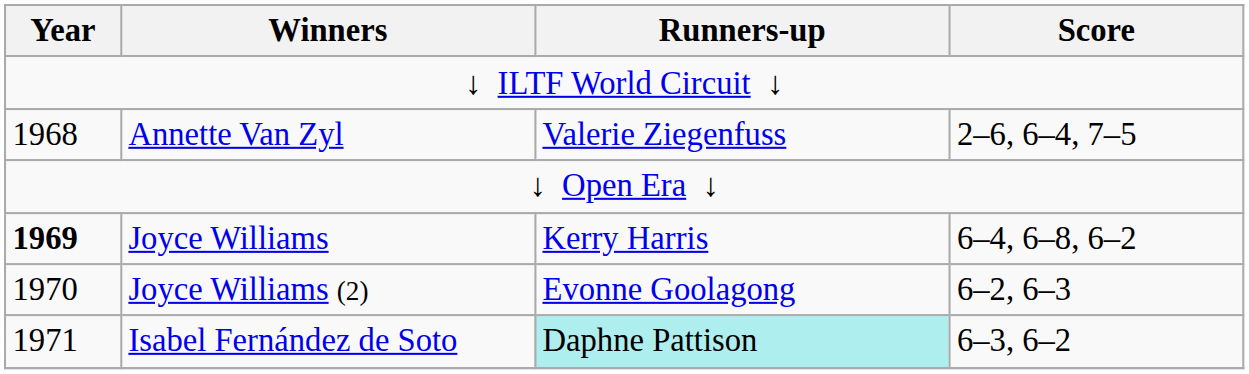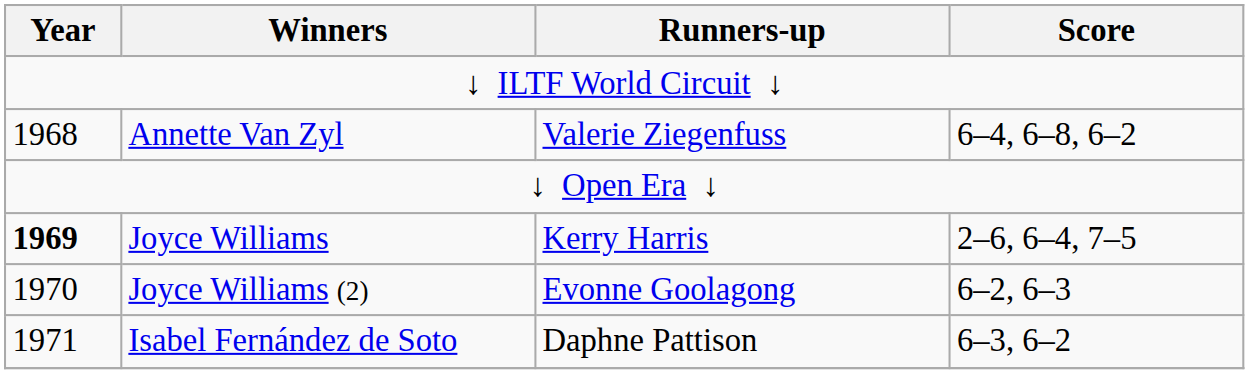 <table class="wikitable">
 <tr>
 <th style="width:50px">Year</th>
 <th style="width:200px">Winners</th>
 <th style="width:200px">Runners-up</th>
 <th style="width:140px" class="unsortable">Score</th>
 </tr>
 <tr>
 <td colspan=4 align=center>↓  <a href='#'>ILTF World Circuit</a>  ↓</td>
 </tr>
 <tr>
 <td>1968</td>
 <td> <a href='#'>Annette Van Zyl</a></td>
 <td> <a href='#'>Valerie Ziegenfuss</a></td>
-<td>2–6, 6–4, 7–5</td>
+<td>6–4, 6–8, 6–2</td>
 </tr>
 <tr>
 <td colspan=4 align=center>↓  <a href='#'>Open Era</a>  ↓</td>
 </tr>
 <tr>
 <td><strong>1969</strong></td>
 <td> <a href='#'>Joyce Williams</a></td>
 <td> <a href='#'>Kerry Harris</a></td>
-<td>6–4, 6–8, 6–2</td>
+<td>2–6, 6–4, 7–5</td>
 </tr>
 <tr>
 <td>1970 </td>
 <td> <a href='#'>Joyce Williams</a> <small>(2)</small></td>
 <td> <a href='#'>Evonne Goolagong</a></td>
 <td>6–2, 6–3</td>
 </tr>
 <tr>
 <td>1971</td>
 <td> <a href='#'>Isabel Fernández de Soto</a></td>
-<td style="background: paleturquoise;"> Daphne Pattison</td>
+<td> Daphne Pattison</td>
 <td>6–3, 6–2</td>
 </tr>
 <tr>
 </tr>
 </table>
